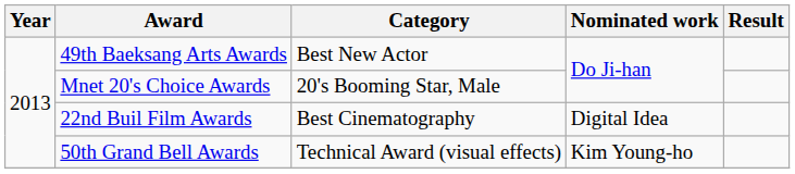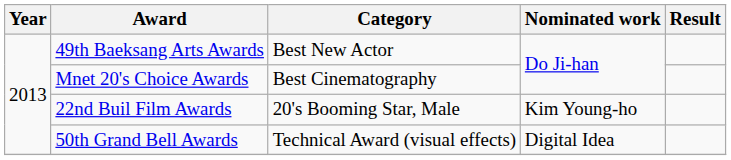 <table class="wikitable sortable">
 <tr>
 <th>Year</th>
 <th>Award</th>
 <th>Category</th>
 <th>Nominated work</th>
 <th>Result</th>
 </tr>
 <tr>
 <td rowspan="4">2013</td>
 <td><a href='#'>49th Baeksang Arts Awards</a></td>
 <td>Best New Actor</td>
 <td rowspan="2"><a href='#'>Do Ji-han</a></td>
 <td></td>
 </tr>
 <tr>
 <td><a href='#'>Mnet 20's Choice Awards</a></td>
-<td>20's Booming Star, Male</td>
+<td>Best Cinematography</td>
 <td></td>
 </tr>
 <tr>
 <td><a href='#'>22nd Buil Film Awards</a></td>
-<td>Best Cinematography</td>
-<td>Digital Idea</td>
+<td>20's Booming Star, Male</td>
+<td>Kim Young-ho</td>
 <td></td>
 </tr>
 <tr>
 <td><a href='#'>50th Grand Bell Awards</a></td>
 <td>Technical Award (visual effects)</td>
-<td>Kim Young-ho</td>
+<td>Digital Idea</td>
 <td></td>
 </tr>
 <tr>
 </tr>
 </table>
